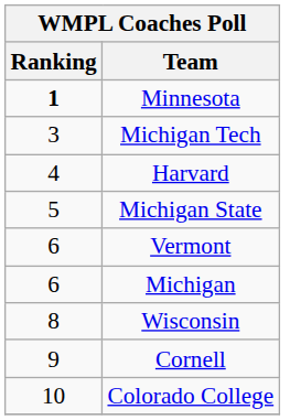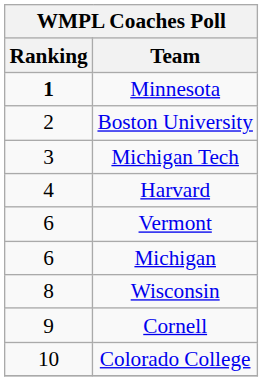 <table class="wikitable" style="text-align:center;">
 <tr>
 <th colspan=2><strong>WMPL Coaches Poll</strong></th>
 </tr>
 <tr>
 <th>Ranking</th>
 <th>Team</th>
 </tr>
 <tr>
 <td><strong>1</strong></td>
 <td><a href='#'>Minnesota</a></td>
 </tr>
 <tr>
+<td>2</td>
+<td><a href='#'>Boston University</a></td>
+</tr>
+<tr>
 <td>3</td>
 <td><a href='#'>Michigan Tech</a></td>
 </tr>
 <tr>
 <td>4</td>
 <td><a href='#'>Harvard</a></td>
-</tr>
-<tr>
-<td>5</td>
-<td><a href='#'>Michigan State</a></td>
 </tr>
 <tr>
 <td>6</td>
 <td><a href='#'>Vermont</a></td>
 </tr>
 <tr>
 <td>6</td>
 <td><a href='#'>Michigan</a></td>
 </tr>
 <tr>
 <td>8</td>
 <td><a href='#'>Wisconsin</a></td>
 </tr>
 <tr>
 <td>9</td>
 <td><a href='#'>Cornell</a></td>
 </tr>
 <tr>
 <td>10</td>
 <td><a href='#'>Colorado College</a></td>
 </tr>
 <tr>
 </tr>
 </table>
